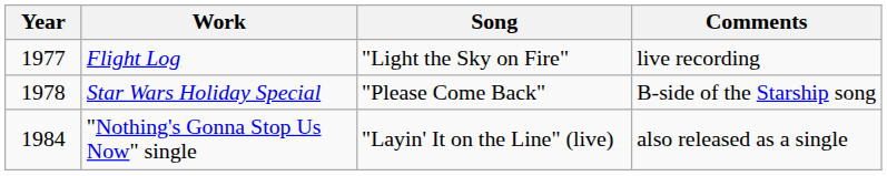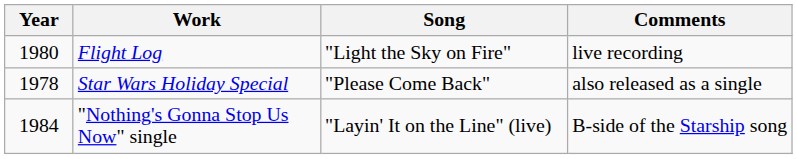 <table class="wikitable sortable">
 <tr>
 <th style="width:3em">Year</th>
 <th style="width:12em">Work</th>
 <th style="width:12em">Song</th>
 <th class="unsortable">Comments</th>
 </tr>
 <tr>
-<td align="center">1977</td>
+<td align="center">1980</td>
 <td><em><a href='#'>Flight Log</a></em></td>
 <td>"Light the Sky on Fire"</td>
 <td>live recording</td>
 </tr>
 <tr>
 <td align="center">1978</td>
 <td><em><a href='#'>Star Wars Holiday Special</a></em></td>
 <td>"Please Come Back"</td>
-<td>B-side of the <a href='#'>Starship</a> song</td>
+<td>also released as a single</td>
 </tr>
 <tr>
 <td align="center">1984</td>
 <td>"<a href='#'>Nothing's Gonna Stop Us Now</a>" single</td>
 <td>"Layin' It on the Line" (live)</td>
-<td>also released as a single</td>
+<td>B-side of the <a href='#'>Starship</a> song</td>
 </tr>
 </table>
